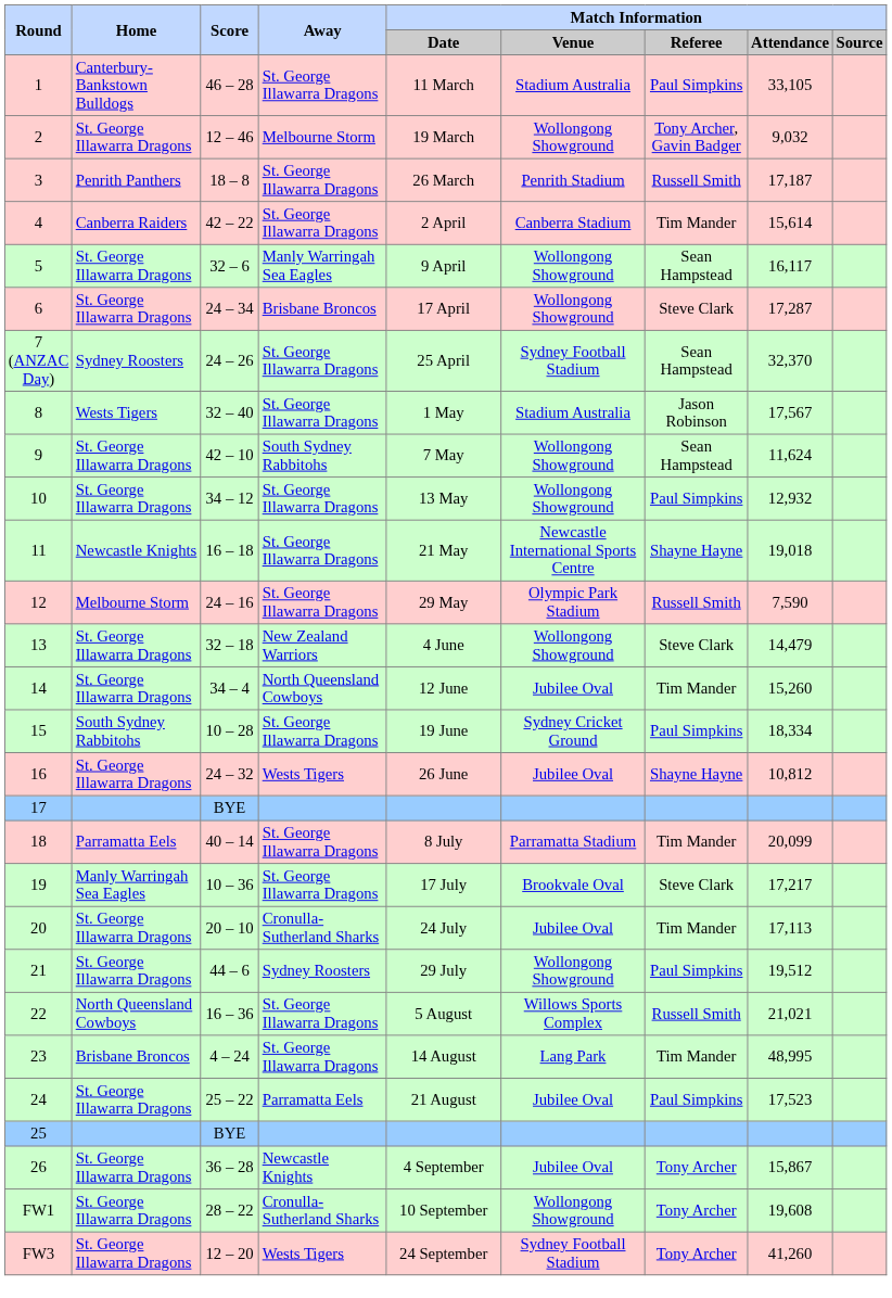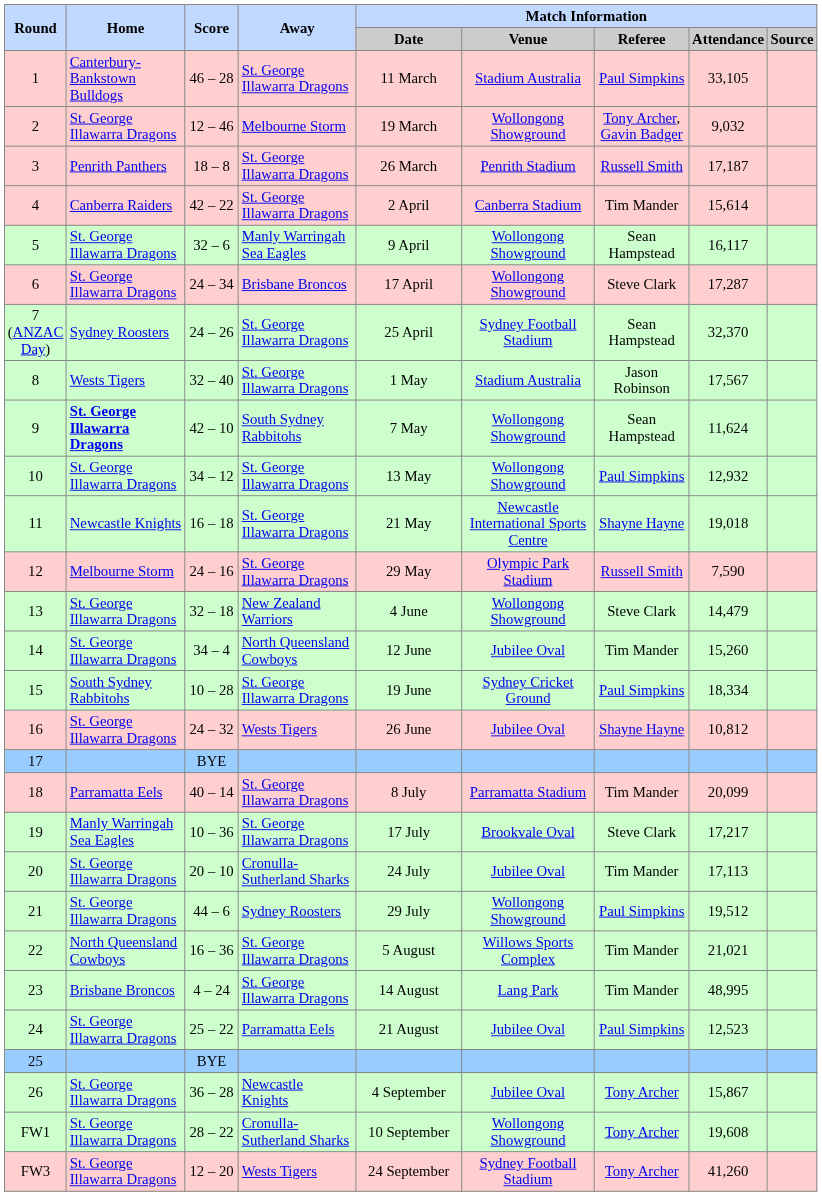 <table border="1" cellpadding="3" cellspacing="0" width="100%" style="border-collapse:collapse; text-align:center;">
 <tr bgcolor=#C1D8FF>
 <th rowspan="2" width="1%">Round</th>
 <th rowspan="2" width="19%">Home</th>
 <th rowspan="2" width="8%">Score</th>
 <th rowspan="2" width="19%">Away</th>
 <th colspan="6">Match Information</th>
 </tr>
 <tr bgcolor="#CCCCCC">
 <th width="17%">Date</th>
 <th width="22%">Venue</th>
 <th width="50%">Referee</th>
 <th width="7%">Attendance</th>
 <td><strong>Source</strong></td>
 </tr>
 <tr style="text-align:center; background:#FFCFCF;">
 <td>1</td>
 <td align="left"> <a href='#'>Canterbury-Bankstown Bulldogs</a></td>
 <td>46 – 28</td>
 <td align="left"> <a href='#'>St. George Illawarra Dragons</a></td>
 <td>11 March</td>
 <td><a href='#'>Stadium Australia</a></td>
 <td><a href='#'>Paul Simpkins</a></td>
 <td>33,105</td>
 <td></td>
 </tr>
 <tr style="text-align:center; background:#FFCFCF;">
 <td>2</td>
 <td align="left"> <a href='#'>St. George Illawarra Dragons</a></td>
 <td>12 – 46</td>
 <td align="left"> <a href='#'>Melbourne Storm</a></td>
 <td>19 March</td>
 <td><a href='#'>Wollongong Showground</a></td>
 <td><a href='#'>Tony Archer</a>, <a href='#'>Gavin Badger</a></td>
 <td>9,032</td>
 <td></td>
 </tr>
 <tr style="text-align:center; background:#FFCFCF;">
 <td>3</td>
 <td align="left"> <a href='#'>Penrith Panthers</a></td>
 <td>18 – 8</td>
 <td align="left"> <a href='#'>St. George Illawarra Dragons</a></td>
 <td>26 March</td>
 <td><a href='#'>Penrith Stadium</a></td>
 <td><a href='#'>Russell Smith</a></td>
 <td>17,187</td>
 <td></td>
 </tr>
 <tr style="text-align:center; background:#FFCFCF;">
 <td>4</td>
 <td align="left"> <a href='#'>Canberra Raiders</a></td>
 <td>42 – 22</td>
 <td align="left"> <a href='#'>St. George Illawarra Dragons</a></td>
 <td>2 April</td>
 <td><a href='#'>Canberra Stadium</a></td>
 <td>Tim Mander</td>
 <td>15,614</td>
 <td></td>
 </tr>
 <tr style="text-align:center; background:#cfc;">
 <td>5</td>
 <td align="left"> <a href='#'>St. George Illawarra Dragons</a></td>
 <td>32 – 6</td>
 <td align="left"> <a href='#'>Manly Warringah Sea Eagles</a></td>
 <td>9 April</td>
 <td><a href='#'>Wollongong Showground</a></td>
 <td>Sean Hampstead</td>
 <td>16,117</td>
 <td></td>
 </tr>
 <tr style="text-align:center; background:#FFCFCF;">
 <td>6</td>
 <td align="left"> <a href='#'>St. George Illawarra Dragons</a></td>
 <td>24 – 34</td>
 <td align="left"> <a href='#'>Brisbane Broncos</a></td>
 <td>17 April</td>
 <td><a href='#'>Wollongong Showground</a></td>
 <td>Steve Clark</td>
 <td>17,287</td>
 <td></td>
 </tr>
 <tr style="text-align:center; background:#cfc;">
 <td>7 (<a href='#'>ANZAC Day</a>)</td>
 <td align="left"> <a href='#'>Sydney Roosters</a></td>
 <td>24 – 26</td>
 <td align="left"> <a href='#'>St. George Illawarra Dragons</a></td>
 <td>25 April</td>
 <td><a href='#'>Sydney Football Stadium</a></td>
 <td>Sean Hampstead</td>
 <td>32,370</td>
 <td></td>
 </tr>
 <tr style="text-align:center; background:#cfc;">
 <td>8</td>
 <td align="left"> <a href='#'>Wests Tigers</a></td>
 <td>32 – 40</td>
 <td align="left"> <a href='#'>St. George Illawarra Dragons</a></td>
 <td>1 May</td>
 <td><a href='#'>Stadium Australia</a></td>
 <td>Jason Robinson</td>
 <td>17,567</td>
 <td></td>
 </tr>
 <tr style="text-align:center; background:#cfc;">
 <td>9</td>
-<td align="left"> <a href='#'>St. George Illawarra Dragons</a></td>
+<td align="left"><strong> <a href='#'>St. George Illawarra Dragons</a></strong></td>
 <td>42 – 10</td>
 <td align="left"> <a href='#'>South Sydney Rabbitohs</a></td>
 <td>7 May</td>
 <td><a href='#'>Wollongong Showground</a></td>
 <td>Sean Hampstead</td>
 <td>11,624</td>
 <td></td>
 </tr>
 <tr style="text-align:center; background:#cfc;">
 <td>10</td>
 <td align="left"> <a href='#'>St. George Illawarra Dragons</a></td>
 <td>34 – 12</td>
 <td align="left"> <a href='#'>St. George Illawarra Dragons</a></td>
 <td>13 May</td>
 <td><a href='#'>Wollongong Showground</a></td>
 <td><a href='#'>Paul Simpkins</a></td>
 <td>12,932</td>
 <td></td>
 </tr>
 <tr style="text-align:center; background:#cfc;">
 <td>11</td>
 <td align="left"> <a href='#'>Newcastle Knights</a></td>
 <td>16 – 18</td>
 <td align="left"> <a href='#'>St. George Illawarra Dragons</a></td>
 <td>21 May</td>
 <td><a href='#'>Newcastle International Sports Centre</a></td>
 <td><a href='#'>Shayne Hayne</a></td>
 <td>19,018</td>
 <td></td>
 </tr>
 <tr style="text-align:center; background:#FFCFCF;">
 <td>12</td>
 <td align="left"> <a href='#'>Melbourne Storm</a></td>
 <td>24 – 16</td>
 <td align="left"> <a href='#'>St. George Illawarra Dragons</a></td>
 <td>29 May</td>
 <td><a href='#'>Olympic Park Stadium</a></td>
 <td><a href='#'>Russell Smith</a></td>
 <td>7,590</td>
 <td></td>
 </tr>
 <tr style="text-align:center; background:#cfc;">
 <td>13</td>
 <td align="left"> <a href='#'>St. George Illawarra Dragons</a></td>
 <td>32 – 18</td>
 <td align="left"> <a href='#'>New Zealand Warriors</a></td>
 <td>4 June</td>
 <td><a href='#'>Wollongong Showground</a></td>
 <td>Steve Clark</td>
 <td>14,479</td>
 <td></td>
 </tr>
 <tr style="text-align:center; background:#cfc;">
 <td>14</td>
 <td align="left"> <a href='#'>St. George Illawarra Dragons</a></td>
 <td>34 – 4</td>
 <td align="left"> <a href='#'>North Queensland Cowboys</a></td>
 <td>12 June</td>
 <td><a href='#'>Jubilee Oval</a></td>
 <td>Tim Mander</td>
 <td>15,260</td>
 <td></td>
 </tr>
 <tr style="text-align:center; background:#cfc;">
 <td>15</td>
 <td align="left"> <a href='#'>South Sydney Rabbitohs</a></td>
 <td>10 – 28</td>
 <td align="left"> <a href='#'>St. George Illawarra Dragons</a></td>
 <td>19 June</td>
 <td><a href='#'>Sydney Cricket Ground</a></td>
 <td><a href='#'>Paul Simpkins</a></td>
 <td>18,334</td>
 <td></td>
 </tr>
 <tr style="text-align:center; background:#FFCFCF;">
 <td>16</td>
 <td align="left"> <a href='#'>St. George Illawarra Dragons</a></td>
 <td>24 – 32</td>
 <td align="left"> <a href='#'>Wests Tigers</a></td>
 <td>26 June</td>
 <td><a href='#'>Jubilee Oval</a></td>
 <td><a href='#'>Shayne Hayne</a></td>
 <td>10,812</td>
 <td></td>
 </tr>
 <tr style="text-align:center; background:#99ccff;">
 <td>17</td>
 <td align="left"></td>
 <td>BYE</td>
 <td align="left"></td>
 <td></td>
 <td></td>
 <td></td>
 <td></td>
 <td></td>
 </tr>
 <tr style="text-align:center; background:#FFCFCF;">
 <td>18</td>
 <td align="left"> <a href='#'>Parramatta Eels</a></td>
 <td>40 – 14</td>
 <td align="left"> <a href='#'>St. George Illawarra Dragons</a></td>
 <td>8 July</td>
 <td><a href='#'>Parramatta Stadium</a></td>
 <td>Tim Mander</td>
 <td>20,099</td>
 <td></td>
 </tr>
 <tr style="text-align:center; background:#cfc;">
 <td>19</td>
 <td align="left"> <a href='#'>Manly Warringah Sea Eagles</a></td>
 <td>10 – 36</td>
 <td align="left"> <a href='#'>St. George Illawarra Dragons</a></td>
 <td>17 July</td>
 <td><a href='#'>Brookvale Oval</a></td>
 <td>Steve Clark</td>
 <td>17,217</td>
 <td></td>
 </tr>
 <tr style="text-align:center; background:#cfc;">
 <td>20</td>
 <td align="left"> <a href='#'>St. George Illawarra Dragons</a></td>
 <td>20 – 10</td>
 <td align="left"> <a href='#'>Cronulla-Sutherland Sharks</a></td>
 <td>24 July</td>
 <td><a href='#'>Jubilee Oval</a></td>
 <td>Tim Mander</td>
 <td>17,113</td>
 <td></td>
 </tr>
 <tr style="text-align:center; background:#cfc;">
 <td>21</td>
 <td align="left"> <a href='#'>St. George Illawarra Dragons</a></td>
 <td>44 – 6</td>
 <td align="left"> <a href='#'>Sydney Roosters</a></td>
 <td>29 July</td>
 <td><a href='#'>Wollongong Showground</a></td>
 <td><a href='#'>Paul Simpkins</a></td>
 <td>19,512</td>
 <td></td>
 </tr>
 <tr style="text-align:center; background:#cfc;">
 <td>22</td>
 <td align="left"> <a href='#'>North Queensland Cowboys</a></td>
 <td>16 – 36</td>
 <td align="left"> <a href='#'>St. George Illawarra Dragons</a></td>
 <td>5 August</td>
 <td><a href='#'>Willows Sports Complex</a></td>
-<td><a href='#'>Russell Smith</a></td>
+<td>Tim Mander</td>
 <td>21,021</td>
 <td></td>
 </tr>
 <tr style="text-align:center; background:#cfc;">
 <td>23</td>
 <td align="left"> <a href='#'>Brisbane Broncos</a></td>
 <td>4 – 24</td>
 <td align="left"> <a href='#'>St. George Illawarra Dragons</a></td>
 <td>14 August</td>
 <td><a href='#'>Lang Park</a></td>
 <td>Tim Mander</td>
 <td>48,995</td>
 <td></td>
 </tr>
 <tr style="text-align:center; background:#cfc;">
 <td>24</td>
 <td align="left"> <a href='#'>St. George Illawarra Dragons</a></td>
 <td>25 – 22</td>
 <td align="left"> <a href='#'>Parramatta Eels</a></td>
 <td>21 August</td>
 <td><a href='#'>Jubilee Oval</a></td>
 <td><a href='#'>Paul Simpkins</a></td>
-<td>17,523</td>
+<td>12,523</td>
 <td></td>
 </tr>
 <tr style="text-align:center; background:#99ccff;">
 <td>25</td>
 <td align="left"></td>
 <td>BYE</td>
 <td align="left"></td>
 <td></td>
 <td></td>
 <td></td>
 <td></td>
 <td></td>
 </tr>
 <tr style="text-align:center; background:#cfc;">
 <td>26</td>
 <td align="left"> <a href='#'>St. George Illawarra Dragons</a></td>
 <td>36 – 28</td>
 <td align="left"> <a href='#'>Newcastle Knights</a></td>
 <td>4 September</td>
 <td><a href='#'>Jubilee Oval</a></td>
 <td><a href='#'>Tony Archer</a></td>
 <td>15,867</td>
 <td></td>
 </tr>
 <tr style="text-align:center; background:#cfc;">
 <td>FW1</td>
 <td align="left"> <a href='#'>St. George Illawarra Dragons</a></td>
 <td>28 – 22</td>
 <td align="left"> <a href='#'>Cronulla-Sutherland Sharks</a></td>
 <td>10 September</td>
 <td><a href='#'>Wollongong Showground</a></td>
 <td><a href='#'>Tony Archer</a></td>
 <td>19,608</td>
 <td></td>
 </tr>
 <tr style="text-align:center; background:#FFCFCF;">
 <td>FW3</td>
 <td align="left"> <a href='#'>St. George Illawarra Dragons</a></td>
 <td>12 – 20</td>
 <td align="left"> <a href='#'>Wests Tigers</a></td>
 <td>24 September</td>
 <td><a href='#'>Sydney Football Stadium</a></td>
 <td><a href='#'>Tony Archer</a></td>
 <td>41,260</td>
 <td></td>
 </tr>
 </table>
